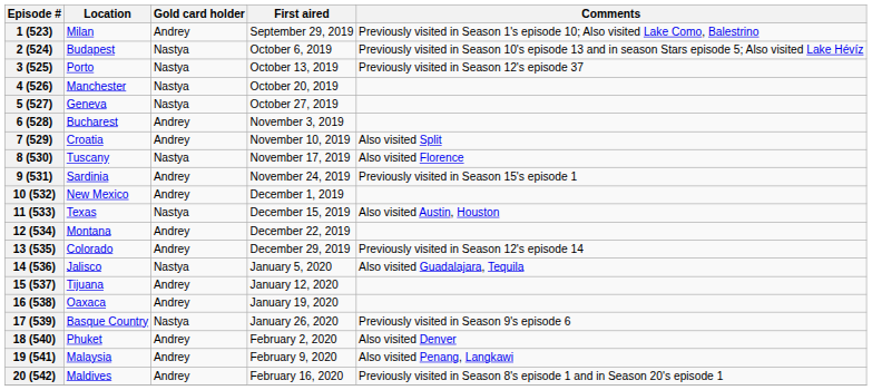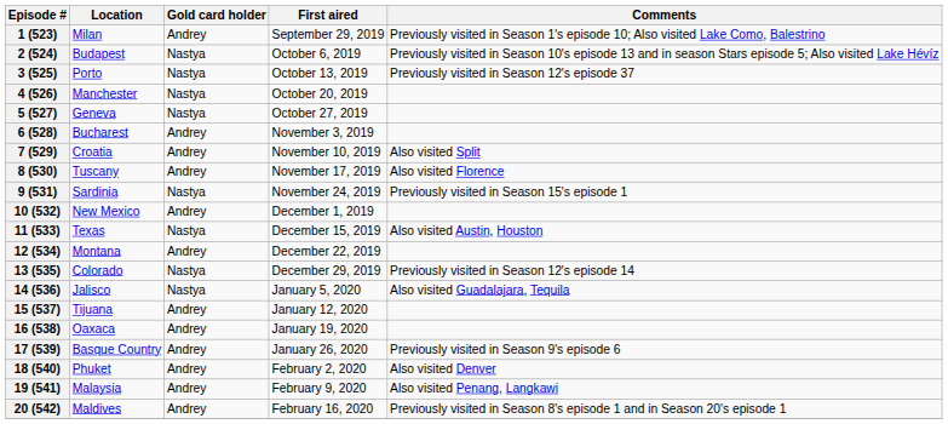 <table class="wikitable">
 <tr>
 <th>Episode #</th>
 <th>Location</th>
 <th>Gold card holder</th>
 <th>First aired</th>
 <th>Comments</th>
 </tr>
 <tr>
 <th>1 (523)</th>
 <td> <a href='#'>Milan</a></td>
 <td>Andrey</td>
 <td>September 29, 2019</td>
 <td>Previously visited in Season 1's episode 10; Also visited <a href='#'>Lake Como</a>, <a href='#'>Balestrino</a></td>
 </tr>
 <tr>
 <th>2 (524)</th>
 <td> <a href='#'>Budapest</a></td>
 <td>Nastya</td>
 <td>October 6, 2019</td>
 <td>Previously visited in Season 10's episode 13 and in season Stars episode 5; Also visited <a href='#'>Lake Hévíz</a></td>
 </tr>
 <tr>
 <th>3 (525)</th>
 <td> <a href='#'>Porto</a></td>
 <td>Nastya</td>
 <td>October 13, 2019</td>
 <td>Previously visited in Season 12's episode 37</td>
 </tr>
 <tr>
 <th>4 (526)</th>
 <td> <a href='#'>Manchester</a></td>
 <td>Nastya</td>
 <td>October 20, 2019</td>
 <td></td>
 </tr>
 <tr>
 <th>5 (527)</th>
 <td> <a href='#'>Geneva</a></td>
 <td>Nastya</td>
 <td>October 27, 2019</td>
 <td></td>
 </tr>
 <tr>
 <th>6 (528)</th>
 <td> <a href='#'>Bucharest</a></td>
 <td>Andrey</td>
 <td>November 3, 2019</td>
 <td></td>
 </tr>
 <tr>
 <th>7 (529)</th>
 <td> <a href='#'>Croatia</a></td>
 <td>Andrey</td>
 <td>November 10, 2019</td>
 <td>Also visited <a href='#'>Split</a></td>
 </tr>
 <tr>
 <th>8 (530)</th>
 <td> <a href='#'>Tuscany</a></td>
-<td>Nastya</td>
+<td>Andrey</td>
 <td>November 17, 2019</td>
 <td>Also visited <a href='#'>Florence</a></td>
 </tr>
 <tr>
 <th>9 (531)</th>
 <td> <a href='#'>Sardinia</a></td>
-<td>Andrey</td>
+<td>Nastya</td>
 <td>November 24, 2019</td>
 <td>Previously visited in Season 15's episode 1</td>
 </tr>
 <tr>
 <th>10 (532)</th>
 <td> <a href='#'>New Mexico</a></td>
 <td>Andrey</td>
 <td>December 1, 2019</td>
 <td></td>
 </tr>
 <tr>
 <th>11 (533)</th>
 <td> <a href='#'>Texas</a></td>
 <td>Nastya</td>
 <td>December 15, 2019</td>
 <td>Also visited <a href='#'>Austin</a>, <a href='#'>Houston</a></td>
 </tr>
 <tr>
 <th>12 (534)</th>
 <td> <a href='#'>Montana</a></td>
 <td>Andrey</td>
 <td>December 22, 2019</td>
 <td></td>
 </tr>
 <tr>
 <th>13 (535)</th>
 <td> <a href='#'>Colorado</a></td>
-<td>Andrey</td>
+<td>Nastya</td>
 <td>December 29, 2019</td>
 <td>Previously visited in Season 12's episode 14</td>
 </tr>
 <tr>
 <th>14 (536)</th>
 <td> <a href='#'>Jalisco</a></td>
 <td>Nastya</td>
 <td>January 5, 2020</td>
 <td>Also visited <a href='#'>Guadalajara</a>, <a href='#'>Tequila</a></td>
 </tr>
 <tr>
 <th>15 (537)</th>
 <td> <a href='#'>Tijuana</a></td>
 <td>Andrey</td>
 <td>January 12, 2020</td>
 <td></td>
 </tr>
 <tr>
 <th>16 (538)</th>
 <td> <a href='#'>Oaxaca</a></td>
 <td>Andrey</td>
 <td>January 19, 2020</td>
 <td></td>
 </tr>
 <tr>
 <th>17 (539)</th>
 <td> <a href='#'>Basque Country</a></td>
-<td>Nastya</td>
+<td>Andrey</td>
 <td>January 26, 2020</td>
 <td>Previously visited in Season 9's episode 6</td>
 </tr>
 <tr>
 <th>18 (540)</th>
 <td> <a href='#'>Phuket</a></td>
 <td>Andrey</td>
 <td>February 2, 2020</td>
 <td>Also visited <a href='#'>Denver</a></td>
 </tr>
 <tr>
 <th>19 (541)</th>
 <td> <a href='#'>Malaysia</a></td>
 <td>Andrey</td>
 <td>February 9, 2020</td>
 <td>Also visited <a href='#'>Penang</a>, <a href='#'>Langkawi</a></td>
 </tr>
 <tr>
 <th>20 (542)</th>
 <td> <a href='#'>Maldives</a></td>
 <td>Andrey</td>
 <td>February 16, 2020</td>
 <td>Previously visited in Season 8's episode 1 and in Season 20's episode 1</td>
 </tr>
 <tr>
 </tr>
 </table>
